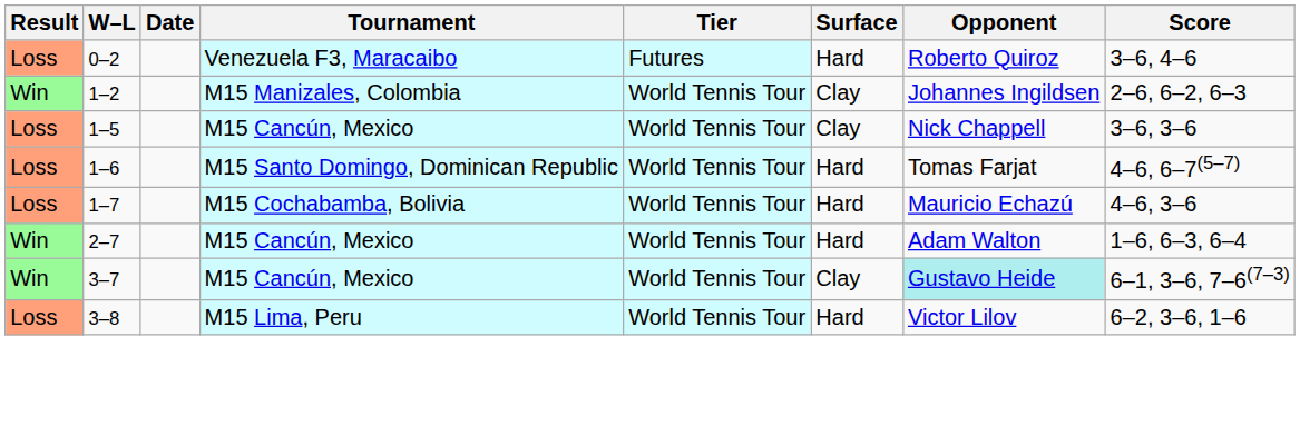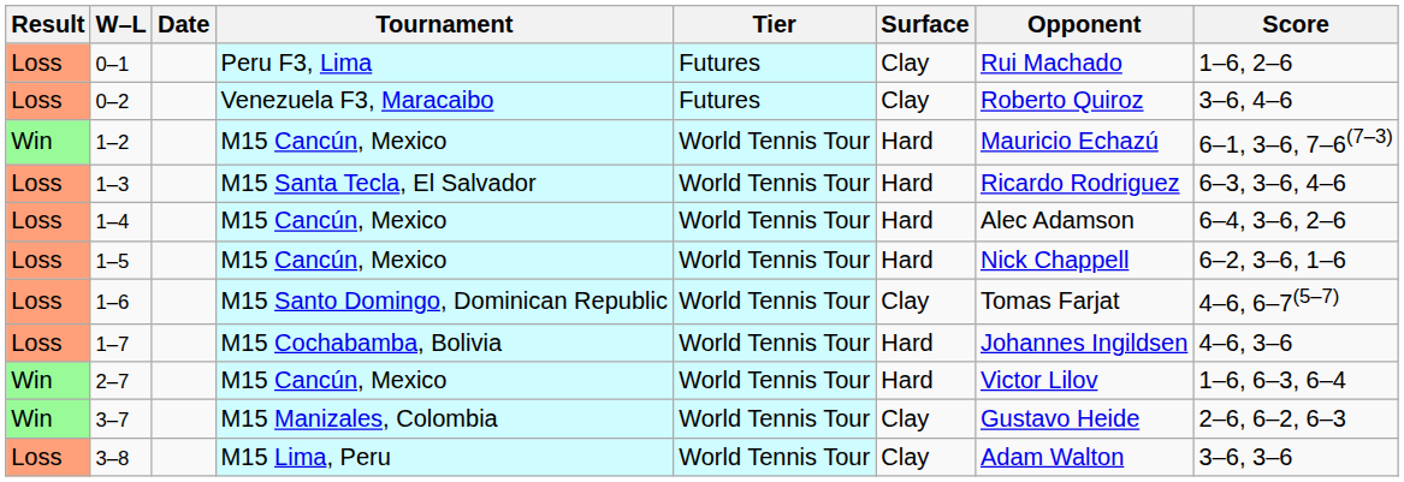 <table class="sortable wikitable">
 <tr>
 <th>Result</th>
 <th class="unsortable">W–L</th>
 <th>Date</th>
 <th>Tournament</th>
 <th>Tier</th>
 <th>Surface</th>
 <th>Opponent</th>
 <th class="unsortable">Score</th>
 </tr>
 <tr>
 <td bgcolor=FFA07A>Loss</td>
+<td><small>0–1</small></td>
+<td></td>
+<td style="background:#cffcff;">Peru F3, <a href='#'>Lima</a></td>
+<td style="background:#cffcff;">Futures</td>
+<td>Clay</td>
+<td> <a href='#'>Rui Machado</a></td>
+<td>1–6, 2–6</td>
+</tr>
+<tr>
+<td bgcolor=FFA07A>Loss</td>
 <td><small>0–2</small></td>
 <td></td>
 <td style="background:#cffcff;">Venezuela F3, <a href='#'>Maracaibo</a></td>
 <td style="background:#cffcff;">Futures</td>
-<td>Hard</td>
+<td>Clay</td>
 <td> <a href='#'>Roberto Quiroz</a></td>
 <td>3–6, 4–6</td>
 </tr>
 <tr>
 <td bgcolor=98FB98>Win</td>
 <td><small>1–2</small></td>
 <td></td>
-<td style="background:#cffcff;">M15 <a href='#'>Manizales</a>, Colombia</td>
+<td style="background:#cffcff;">M15 <a href='#'>Cancún</a>, Mexico</td>
 <td style="background:#cffcff;">World Tennis Tour</td>
-<td>Clay</td>
-<td> <a href='#'>Johannes Ingildsen</a></td>
-<td>2–6, 6–2, 6–3</td>
+<td>Hard</td>
+<td> <a href='#'>Mauricio Echazú</a></td>
+<td>6–1, 3–6, 7–6<sup>(7–3)</sup></td>
+</tr>
+<tr>
+<td bgcolor=FFA07A>Loss</td>
+<td><small>1–3</small></td>
+<td></td>
+<td style="background:#cffcff;">M15 <a href='#'>Santa Tecla</a>, El Salvador</td>
+<td style="background:#cffcff;">World Tennis Tour</td>
+<td>Hard</td>
+<td> <a href='#'>Ricardo Rodriguez</a></td>
+<td>6–3, 3–6, 4–6</td>
+</tr>
+<tr>
+<td bgcolor=FFA07A>Loss</td>
+<td><small>1–4</small></td>
+<td></td>
+<td style="background:#cffcff;">M15 <a href='#'>Cancún</a>, Mexico</td>
+<td style="background:#cffcff;">World Tennis Tour</td>
+<td>Hard</td>
+<td> Alec Adamson</td>
+<td>6–4, 3–6, 2–6</td>
 </tr>
 <tr>
 <td bgcolor=FFA07A>Loss</td>
 <td><small>1–5</small></td>
 <td></td>
 <td style="background:#cffcff;">M15 <a href='#'>Cancún</a>, Mexico</td>
 <td style="background:#cffcff;">World Tennis Tour</td>
-<td>Clay</td>
+<td>Hard</td>
 <td> <a href='#'>Nick Chappell</a></td>
-<td>3–6, 3–6</td>
+<td>6–2, 3–6, 1–6</td>
 </tr>
 <tr>
 <td bgcolor=FFA07A>Loss</td>
 <td><small>1–6</small></td>
 <td></td>
 <td style="background:#cffcff;">M15 <a href='#'>Santo Domingo</a>, Dominican Republic</td>
 <td style="background:#cffcff;">World Tennis Tour</td>
-<td>Hard</td>
+<td>Clay</td>
 <td> Tomas Farjat</td>
 <td>4–6, 6–7<sup>(5–7)</sup></td>
 </tr>
 <tr>
 <td bgcolor=FFA07A>Loss</td>
 <td><small>1–7</small></td>
 <td></td>
 <td style="background:#cffcff;">M15 <a href='#'>Cochabamba</a>, Bolivia</td>
 <td style="background:#cffcff;">World Tennis Tour</td>
 <td>Hard</td>
-<td> <a href='#'>Mauricio Echazú</a></td>
+<td> <a href='#'>Johannes Ingildsen</a></td>
 <td>4–6, 3–6</td>
 </tr>
 <tr>
 <td bgcolor=98FB98>Win</td>
 <td><small>2–7</small></td>
 <td></td>
 <td style="background:#cffcff;">M15 <a href='#'>Cancún</a>, Mexico</td>
 <td style="background:#cffcff;">World Tennis Tour</td>
 <td>Hard</td>
-<td> <a href='#'>Adam Walton</a></td>
+<td> <a href='#'>Victor Lilov</a></td>
 <td>1–6, 6–3, 6–4</td>
 </tr>
 <tr>
 <td bgcolor=98FB98>Win</td>
 <td><small>3–7</small></td>
 <td></td>
-<td style="background:#cffcff;">M15 <a href='#'>Cancún</a>, Mexico</td>
+<td style="background:#cffcff;">M15 <a href='#'>Manizales</a>, Colombia</td>
 <td style="background:#cffcff;">World Tennis Tour</td>
 <td>Clay</td>
-<td style="background: paleturquoise;"> <a href='#'>Gustavo Heide</a></td>
-<td>6–1, 3–6, 7–6<sup>(7–3)</sup></td>
+<td> <a href='#'>Gustavo Heide</a></td>
+<td>2–6, 6–2, 6–3</td>
 </tr>
 <tr>
 <td bgcolor=FFA07A>Loss</td>
 <td><small>3–8</small></td>
 <td></td>
 <td style="background:#cffcff;">M15 <a href='#'>Lima</a>, Peru</td>
 <td style="background:#cffcff;">World Tennis Tour</td>
-<td>Hard</td>
-<td> <a href='#'>Victor Lilov</a></td>
-<td>6–2, 3–6, 1–6</td>
+<td>Clay</td>
+<td> <a href='#'>Adam Walton</a></td>
+<td>3–6, 3–6</td>
 </tr>
 </table>
